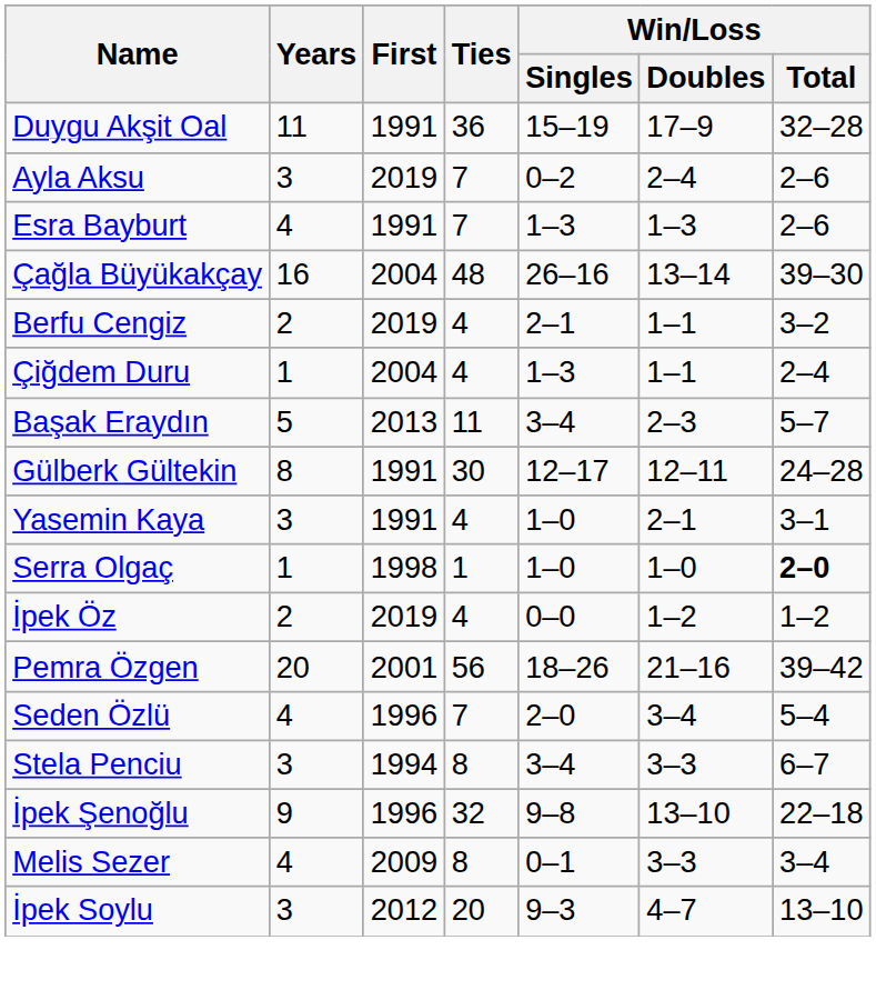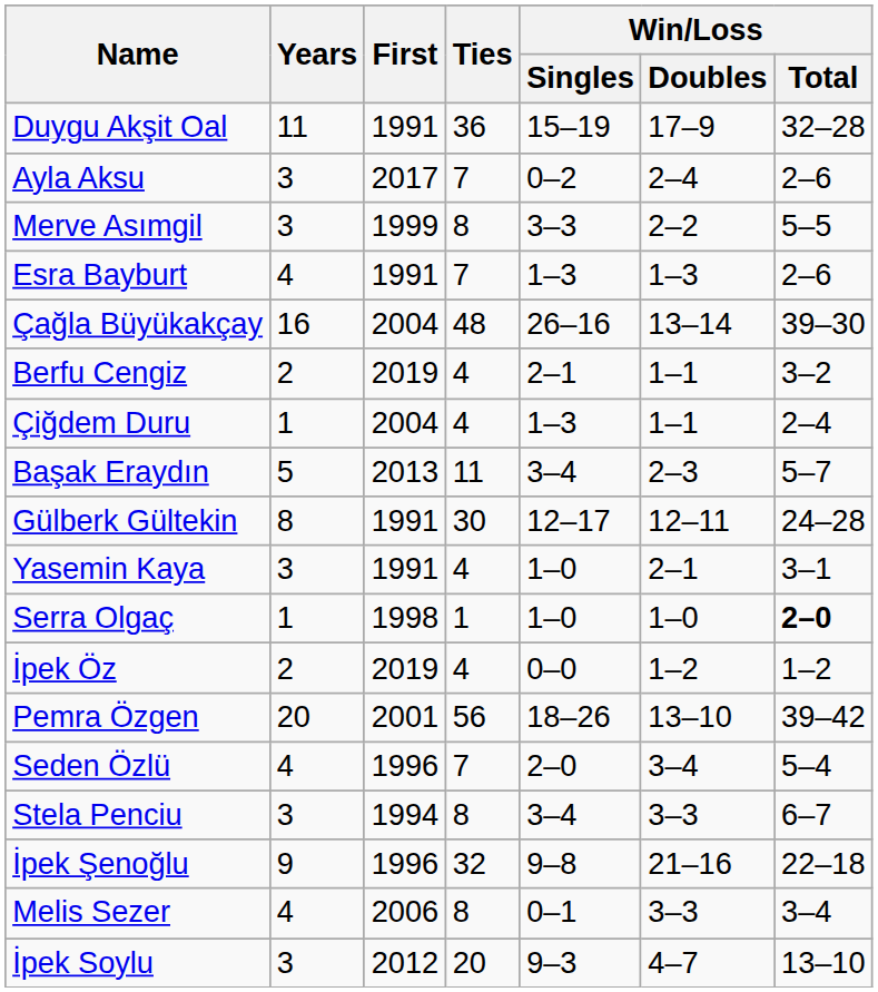 <table class="wikitable sortable" style=font-size:97%>
 <tr align="center">
 <th rowspan="2">Name</th>
 <th rowspan="2">Years</th>
 <th rowspan="2">First</th>
 <th rowspan="2">Ties</th>
 <th class="unsortable" colspan="3">Win/Loss</th>
 </tr>
 <tr>
 <th>Singles</th>
 <th>Doubles</th>
 <th>Total</th>
 </tr>
 <tr>
 <td><a href='#'>Duygu Akşit Oal</a></td>
 <td>11</td>
 <td>1991</td>
 <td>36</td>
 <td>15–19</td>
 <td>17–9</td>
 <td>32–28</td>
 </tr>
 <tr>
 <td><a href='#'>Ayla Aksu</a></td>
 <td>3</td>
-<td>2019</td>
+<td>2017</td>
 <td>7</td>
 <td>0–2</td>
 <td>2–4</td>
 <td>2–6</td>
+</tr>
+<tr>
+<td><a href='#'>Merve Asımgil</a></td>
+<td>3</td>
+<td>1999</td>
+<td>8</td>
+<td>3–3</td>
+<td>2–2</td>
+<td>5–5</td>
 </tr>
 <tr>
 <td><a href='#'>Esra Bayburt</a></td>
 <td>4</td>
 <td>1991</td>
 <td>7</td>
 <td>1–3</td>
 <td>1–3</td>
 <td>2–6</td>
 </tr>
 <tr>
 <td><a href='#'>Çağla Büyükakçay</a></td>
 <td>16</td>
 <td>2004</td>
 <td>48</td>
 <td>26–16</td>
 <td>13–14</td>
 <td>39–30</td>
 </tr>
 <tr>
 <td><a href='#'>Berfu Cengiz</a></td>
 <td>2</td>
 <td>2019</td>
 <td>4</td>
 <td>2–1</td>
 <td>1–1</td>
 <td>3–2</td>
 </tr>
 <tr>
 <td><a href='#'>Çiğdem Duru</a></td>
 <td>1</td>
 <td>2004</td>
 <td>4</td>
 <td>1–3</td>
 <td>1–1</td>
 <td>2–4</td>
 </tr>
 <tr>
 <td><a href='#'>Başak Eraydın</a></td>
 <td>5</td>
 <td>2013</td>
 <td>11</td>
 <td>3–4</td>
 <td>2–3</td>
 <td>5–7</td>
 </tr>
 <tr>
 <td><a href='#'>Gülberk Gültekin</a></td>
 <td>8</td>
 <td>1991</td>
 <td>30</td>
 <td>12–17</td>
 <td>12–11</td>
 <td>24–28</td>
 </tr>
 <tr>
 <td><a href='#'>Yasemin Kaya</a></td>
 <td>3</td>
 <td>1991</td>
 <td>4</td>
 <td>1–0</td>
 <td>2–1</td>
 <td>3–1</td>
 </tr>
 <tr>
 <td><a href='#'>Serra Olgaç</a></td>
 <td>1</td>
 <td>1998</td>
 <td>1</td>
 <td>1–0</td>
 <td>1–0</td>
 <td><strong>2–0</strong></td>
 </tr>
 <tr>
 <td><a href='#'>İpek Öz</a></td>
 <td>2</td>
 <td>2019</td>
 <td>4</td>
 <td>0–0</td>
 <td>1–2</td>
 <td>1–2</td>
 </tr>
 <tr>
 <td><a href='#'>Pemra Özgen</a></td>
 <td>20</td>
 <td>2001</td>
 <td>56</td>
 <td>18–26</td>
-<td>21–16</td>
+<td>13–10</td>
 <td>39–42</td>
 </tr>
 <tr>
 <td><a href='#'>Seden Özlü</a></td>
 <td>4</td>
 <td>1996</td>
 <td>7</td>
 <td>2–0</td>
 <td>3–4</td>
 <td>5–4</td>
 </tr>
 <tr>
 <td><a href='#'>Stela Penciu</a></td>
 <td>3</td>
 <td>1994</td>
 <td>8</td>
 <td>3–4</td>
 <td>3–3</td>
 <td>6–7</td>
 </tr>
 <tr>
 <td><a href='#'>İpek Şenoğlu</a></td>
 <td>9</td>
 <td>1996</td>
 <td>32</td>
 <td>9–8</td>
-<td>13–10</td>
+<td>21–16</td>
 <td>22–18</td>
 </tr>
 <tr>
 <td><a href='#'>Melis Sezer</a></td>
 <td>4</td>
-<td>2009</td>
+<td>2006</td>
 <td>8</td>
 <td>0–1</td>
 <td>3–3</td>
 <td>3–4</td>
 </tr>
 <tr>
 <td><a href='#'>İpek Soylu</a></td>
 <td>3</td>
 <td>2012</td>
 <td>20</td>
 <td>9–3</td>
 <td>4–7</td>
 <td>13–10</td>
 </tr>
 </table>
